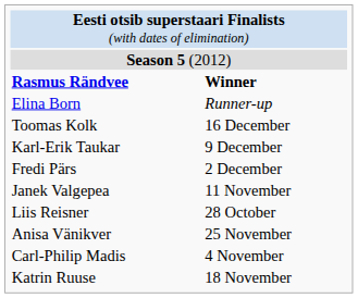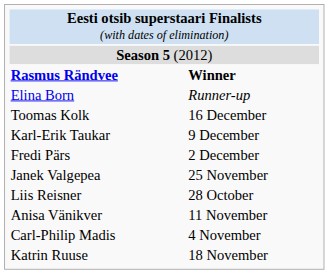 <table class=infobox style=width:22em>
 <tr>
 <td colspan="2" style="background:#CEE0F2; text-align:center;"><strong>Eesti otsib superstaari Finalists</strong><br><small><em>(with dates of elimination)</em></small></td>
 </tr>
 <tr>
 <td colspan="2" style="background:#dddddd; text-align:center;"><strong>Season 5</strong> (2012)</td>
 </tr>
 <tr>
 <td><strong><a href='#'>Rasmus Rändvee</a></strong></td>
 <td><strong>Winner</strong></td>
 </tr>
 <tr>
 <td><a href='#'>Elina Born</a></td>
 <td><em>Runner-up</em></td>
 </tr>
 <tr>
 <td>Toomas Kolk</td>
 <td>16 December</td>
 </tr>
 <tr>
 <td>Karl-Erik Taukar</td>
 <td>9 December</td>
 </tr>
 <tr>
 <td>Fredi Pärs</td>
 <td>2 December</td>
 </tr>
 <tr>
 <td>Janek Valgepea</td>
-<td>11 November</td>
+<td>25 November</td>
 </tr>
 <tr>
 <td>Liis Reisner</td>
 <td>28 October</td>
 </tr>
 <tr>
 <td>Anisa Vänikver</td>
-<td>25 November</td>
+<td>11 November</td>
 </tr>
 <tr>
 <td>Carl-Philip Madis</td>
 <td>4 November</td>
 </tr>
 <tr>
 <td>Katrin Ruuse</td>
 <td>18 November</td>
 </tr>
 </table>
